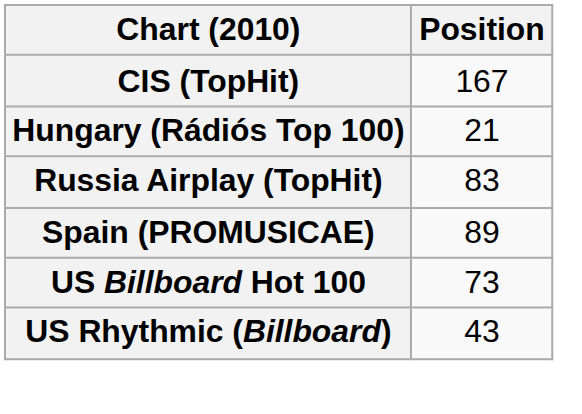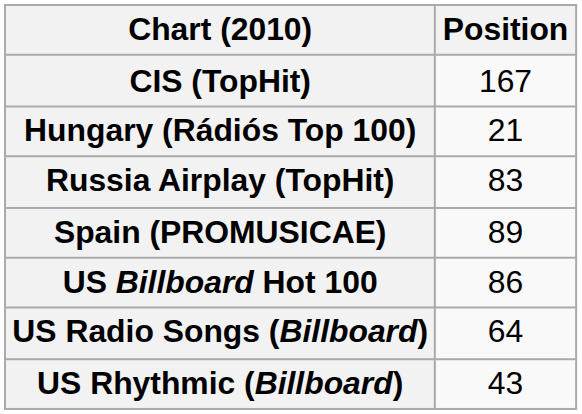 <table class="wikitable sortable plainrowheaders" style="text-align:center">
 <tr>
 <th scope="col">Chart (2010)</th>
 <th scope="col">Position</th>
 </tr>
 <tr>
 <th scope="row">CIS (TopHit)</th>
 <td style="text-align:center;">167</td>
 </tr>
 <tr>
 <th scope="row">Hungary (Rádiós Top 100)</th>
 <td align="center">21</td>
 </tr>
 <tr>
 <th scope="row">Russia Airplay (TopHit)</th>
 <td style="text-align:center;">83</td>
 </tr>
 <tr>
 <th scope="row">Spain (PROMUSICAE)</th>
 <td style="text-align:center;">89</td>
 </tr>
 <tr>
 <th scope="row">US <em>Billboard</em> Hot 100</th>
-<td style="text-align:center;">73</td>
+<td style="text-align:center;">86</td>
+</tr>
+<tr>
+<th scope="row">US Radio Songs (<em>Billboard</em>)</th>
+<td style="text-align:center;">64</td>
 </tr>
 <tr>
 <th scope="row">US Rhythmic (<em>Billboard</em>)</th>
 <td style="text-align:center;">43</td>
 </tr>
 </table>
